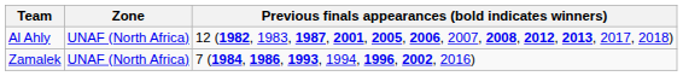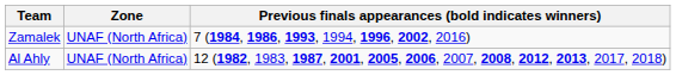 <table class="wikitable">
 <tr>
 <th>Team</th>
 <th>Zone</th>
 <th>Previous finals appearances (bold indicates winners)</th>
 </tr>
 <tr>
+<td> <a href='#'>Zamalek</a></td>
+<td><a href='#'>UNAF (North Africa)</a></td>
+<td>7 (<strong><a href='#'>1984</a></strong>, <strong><a href='#'>1986</a></strong>, <strong><a href='#'>1993</a></strong>, <a href='#'>1994</a>, <strong><a href='#'>1996</a></strong>, <strong><a href='#'>2002</a></strong>, <a href='#'>2016</a>)</td>
+</tr>
+<tr>
 <td> <a href='#'>Al Ahly</a></td>
 <td><a href='#'>UNAF (North Africa)</a></td>
 <td>12 (<strong><a href='#'>1982</a></strong>, <a href='#'>1983</a>, <strong><a href='#'>1987</a></strong>, <strong><a href='#'>2001</a></strong>, <strong><a href='#'>2005</a></strong>, <strong><a href='#'>2006</a></strong>, <a href='#'>2007</a>, <strong><a href='#'>2008</a></strong>, <strong><a href='#'>2012</a></strong>, <strong><a href='#'>2013</a></strong>, <a href='#'>2017</a>, <a href='#'>2018</a>)</td>
 </tr>
-<tr>
-<td> <a href='#'>Zamalek</a></td>
-<td><a href='#'>UNAF (North Africa)</a></td>
-<td>7 (<strong><a href='#'>1984</a></strong>, <strong><a href='#'>1986</a></strong>, <strong><a href='#'>1993</a></strong>, <a href='#'>1994</a>, <strong><a href='#'>1996</a></strong>, <strong><a href='#'>2002</a></strong>, <a href='#'>2016</a>)</td>
-</tr>
 </table>
